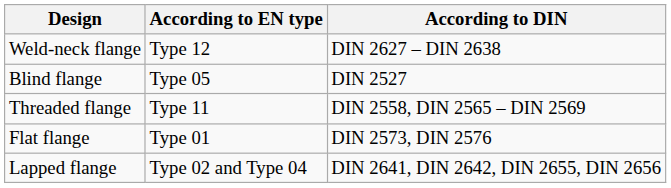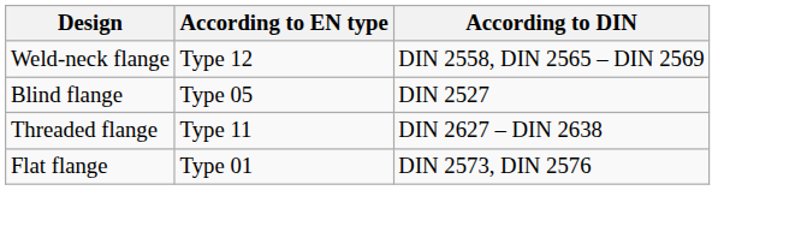 <table class="wikitable">
 <tr>
 <th>Design</th>
 <th>According to EN type</th>
 <th>According to DIN</th>
 </tr>
 <tr>
 <td>Weld-neck flange</td>
 <td>Type 12</td>
-<td>DIN 2627 – DIN 2638</td>
+<td>DIN 2558, DIN 2565 – DIN 2569</td>
 </tr>
 <tr>
 <td>Blind flange</td>
 <td>Type 05</td>
 <td>DIN 2527</td>
 </tr>
 <tr>
 <td>Threaded flange</td>
 <td>Type 11</td>
-<td>DIN 2558, DIN 2565 – DIN 2569</td>
+<td>DIN 2627 – DIN 2638</td>
 </tr>
 <tr>
 <td>Flat flange</td>
 <td>Type 01</td>
 <td>DIN 2573, DIN 2576</td>
 </tr>
-<tr>
-<td>Lapped flange</td>
-<td>Type 02 and Type 04</td>
-<td>DIN 2641, DIN 2642, DIN 2655, DIN 2656</td>
-</tr>
 </table>
